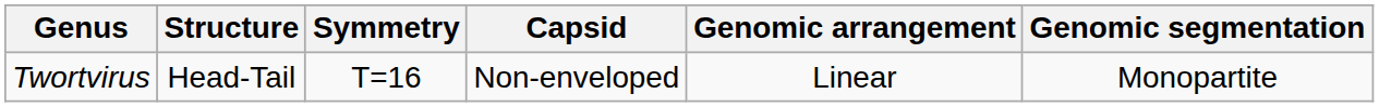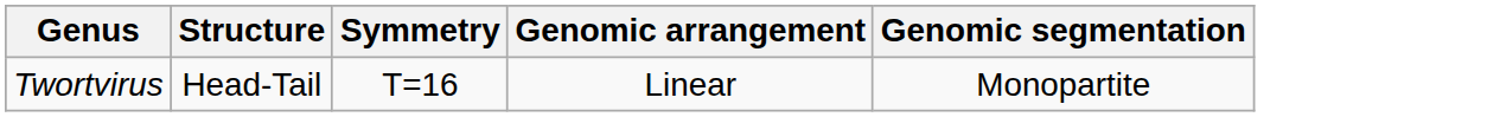 <table class="wikitable sortable" style="text-align:center">
 <tr>
 <th>Genus</th>
 <th>Structure</th>
 <th>Symmetry</th>
-<th>Capsid</th>
 <th>Genomic arrangement</th>
 <th>Genomic segmentation</th>
 </tr>
 <tr>
 <td><em>Twortvirus</em></td>
 <td>Head-Tail</td>
 <td>T=16</td>
-<td>Non-enveloped</td>
 <td>Linear</td>
 <td>Monopartite</td>
 </tr>
 </table>
